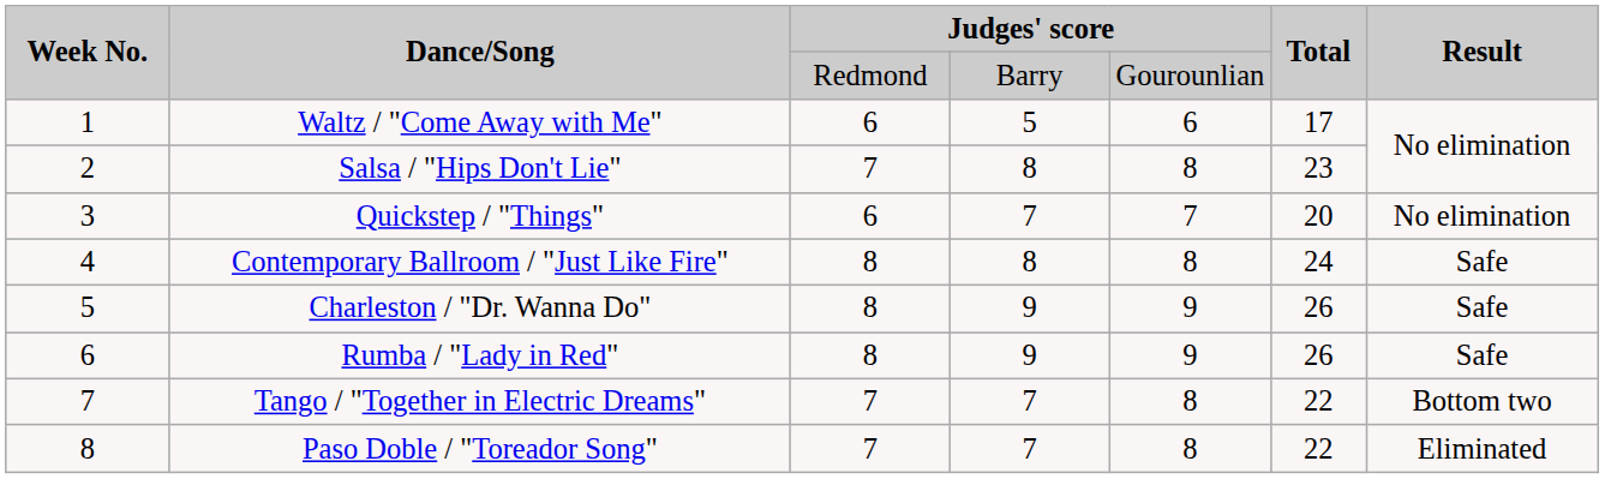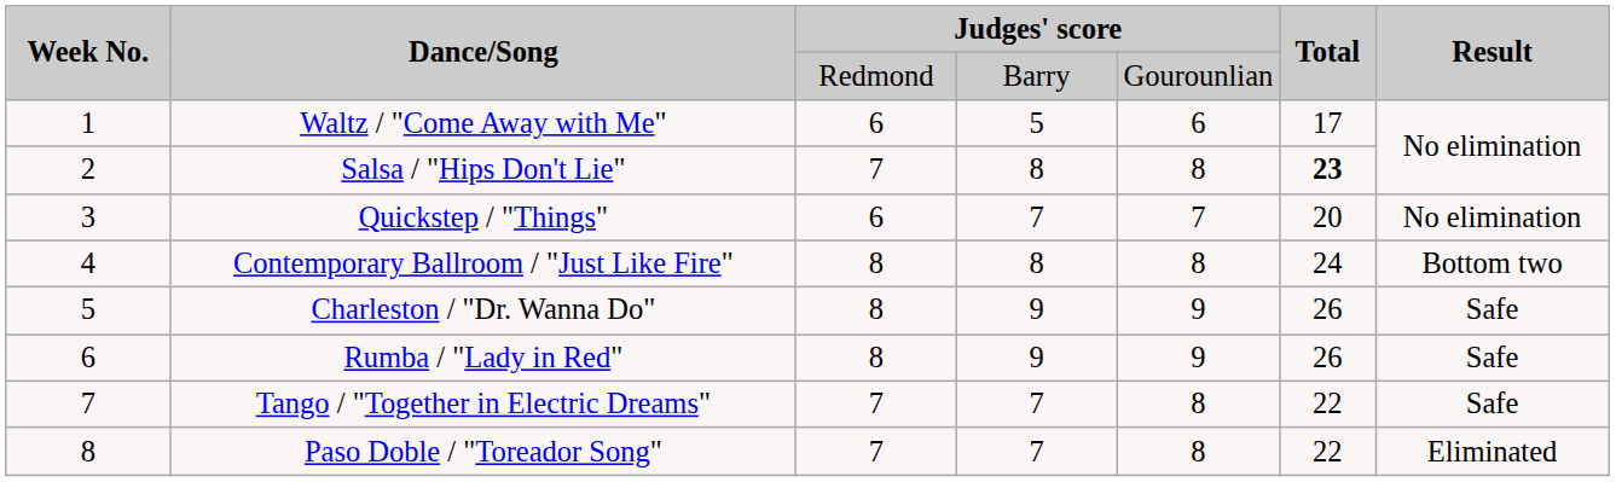 <table class="wikitable collapsible">
 <tr>
 <th rowspan="2" style="background:#ccc; text-align:Center;"><strong>Week No.</strong></th>
 <th rowspan="2" style="background:#ccc; text-align:Center;"><strong>Dance/Song</strong></th>
 <th colspan="3" style="background:#ccc; text-align:Center;"><strong>Judges' score</strong></th>
 <th rowspan="2" style="background:#ccc; text-align:Center;"><strong>Total</strong></th>
 <th rowspan="2" style="background:#ccc; text-align:Center;"><strong>Result</strong></th>
 </tr>
 <tr style="text-align:center; background:#ccc;">
 <td style="width:10%; ">Redmond</td>
 <td style="width:10%; ">Barry</td>
 <td style="width:10%; ">Gourounlian</td>
 </tr>
 <tr style="text-align:center; background:#faf6f6;">
 <td>1</td>
 <td><a href='#'>Waltz</a> / "<a href='#'>Come Away with Me</a>"</td>
 <td>6</td>
 <td>5</td>
 <td>6</td>
 <td>17</td>
 <td rowspan="2">No elimination</td>
 </tr>
 <tr style="text-align:center; background:#faf6f6;">
 <td>2</td>
 <td><a href='#'>Salsa</a> / "<a href='#'>Hips Don't Lie</a>"</td>
 <td>7</td>
 <td>8</td>
 <td>8</td>
-<td>23</td>
+<td><strong>23</strong></td>
 </tr>
 <tr style="text-align:center; background:#faf6f6;">
 <td>3</td>
 <td><a href='#'>Quickstep</a> / "<a href='#'>Things</a>"</td>
 <td>6</td>
 <td>7</td>
 <td>7</td>
 <td>20</td>
 <td>No elimination</td>
 </tr>
 <tr style="text-align:center; background:#faf6f6;">
 <td>4</td>
 <td><a href='#'>Contemporary Ballroom</a> / "<a href='#'>Just Like Fire</a>"</td>
 <td>8</td>
 <td>8</td>
 <td>8</td>
 <td>24</td>
-<td>Safe</td>
+<td>Bottom two</td>
 </tr>
 <tr style="text-align:center; background:#faf6f6;">
 <td>5</td>
 <td><a href='#'>Charleston</a> / "Dr. Wanna Do"</td>
 <td>8</td>
 <td>9</td>
 <td>9</td>
 <td>26</td>
 <td>Safe</td>
 </tr>
 <tr style="text-align:center; background:#faf6f6;">
 <td>6</td>
 <td><a href='#'>Rumba</a> / "<a href='#'>Lady in Red</a>"</td>
 <td>8</td>
 <td>9</td>
 <td>9</td>
 <td>26</td>
 <td>Safe</td>
 </tr>
 <tr style="text-align:center; background:#faf6f6;">
 <td>7</td>
 <td><a href='#'>Tango</a> / "<a href='#'>Together in Electric Dreams</a>"</td>
 <td>7</td>
 <td>7</td>
 <td>8</td>
 <td>22</td>
-<td>Bottom two</td>
+<td>Safe</td>
 </tr>
 <tr style="text-align:center; background:#faf6f6;">
 <td>8</td>
 <td><a href='#'>Paso Doble</a> / "<a href='#'>Toreador Song</a>"</td>
 <td>7</td>
 <td>7</td>
 <td>8</td>
 <td>22</td>
 <td>Eliminated</td>
 </tr>
 </table>
